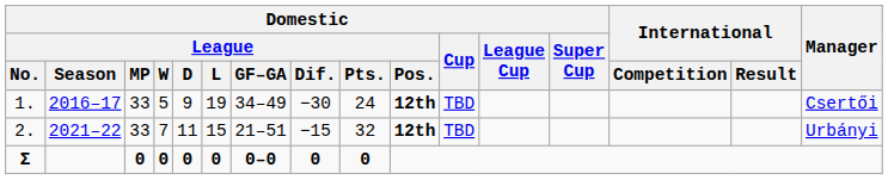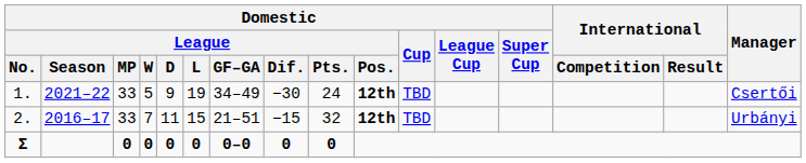 <table class="wikitable"  style="text-align:center">
 <tr>
 <th colspan="13">Domestic</th>
 <th colspan="2" rowspan="2">International</th>
 <th rowspan="3">Manager</th>
 </tr>
 <tr>
 <th colspan="10"><a href='#'>League</a></th>
 <th rowspan="2"><a href='#'>Cup</a></th>
 <th rowspan="2"><a href='#'>League <br> Cup</a></th>
 <th rowspan="2"><a href='#'>Super <br> Cup</a></th>
 </tr>
 <tr>
 <th>No.</th>
 <th>Season</th>
 <th>MP</th>
 <th>W</th>
 <th>D</th>
 <th>L</th>
 <th>GF–GA</th>
 <th>Dif.</th>
 <th>Pts.</th>
 <th>Pos.</th>
 <th>Competition</th>
 <th>Result</th>
 </tr>
 <tr>
 <td>1.</td>
-<td><a href='#'>2016–17</a></td>
+<td><a href='#'>2021–22</a></td>
 <td>33</td>
 <td>5</td>
 <td>9</td>
 <td>19</td>
 <td>34–49</td>
 <td>−30</td>
 <td>24</td>
 <td !><strong>12th</strong></td>
 <td><a href='#'>TBD</a></td>
 <td></td>
 <td></td>
 <td></td>
 <td></td>
 <td style="text-align:left"> <a href='#'>Csertői</a></td>
 </tr>
 <tr>
 <td>2.</td>
-<td><a href='#'>2021–22</a></td>
+<td><a href='#'>2016–17</a></td>
 <td>33</td>
 <td>7</td>
 <td>11</td>
 <td>15</td>
 <td>21–51</td>
 <td>−15</td>
 <td>32</td>
 <td !><strong>12th</strong></td>
 <td><a href='#'>TBD</a></td>
 <td></td>
 <td></td>
 <td></td>
 <td></td>
 <td style="text-align:left"> <a href='#'>Urbányi</a></td>
 </tr>
 <tr>
 <td><strong>Σ</strong></td>
 <td></td>
 <td><strong>0</strong></td>
 <td><strong>0</strong></td>
 <td><strong>0</strong></td>
 <td><strong>0</strong></td>
 <td><strong>0–0</strong></td>
 <td><strong>0</strong></td>
 <td><strong>0</strong></td>
 </tr>
 </table>
